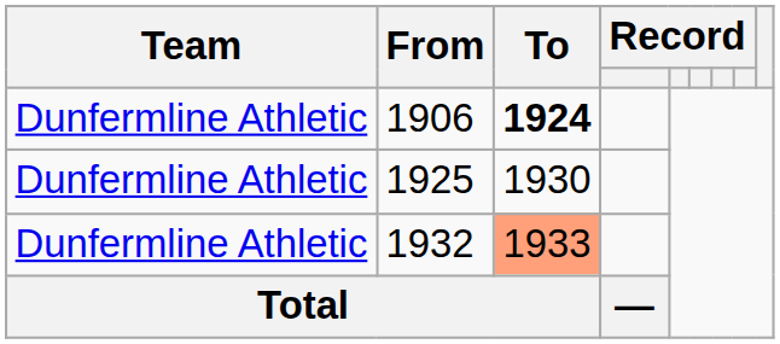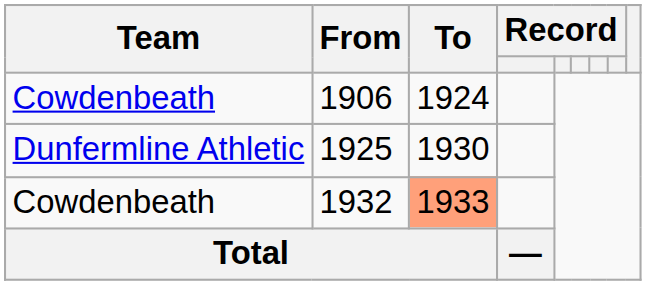 <table class=wikitable style="text-align: center">
 <tr>
 <th rowspan=2>Team</th>
 <th rowspan=2>From</th>
 <th rowspan=2>To</th>
 <th colspan=5>Record</th>
 <th rowspan=2></th>
 </tr>
 <tr>
 <th></th>
 <th></th>
 <th></th>
 <th></th>
 <th></th>
 </tr>
 <tr>
-<td align=left><a href='#'>Dunfermline Athletic</a></td>
+<td align=left><a href='#'>Cowdenbeath</a></td>
 <td align=left>1906</td>
-<td align=left><strong>1924<br></strong></td>
+<td align=left>1924<br></td>
 <td></td>
 </tr>
 <tr>
 <td align=left><a href='#'>Dunfermline Athletic</a></td>
 <td align=left>1925</td>
 <td align=left>1930<br></td>
 <td></td>
 </tr>
 <tr>
-<td align=left><a href='#'>Dunfermline Athletic</a></td>
+<td align=left>Cowdenbeath</td>
 <td align=left>1932</td>
 <td align=left style="background: lightsalmon;">1933<br></td>
 <td></td>
 </tr>
 <tr>
 <th colspan=3>Total<br></th>
 <th>—</th>
 </tr>
 </table>
